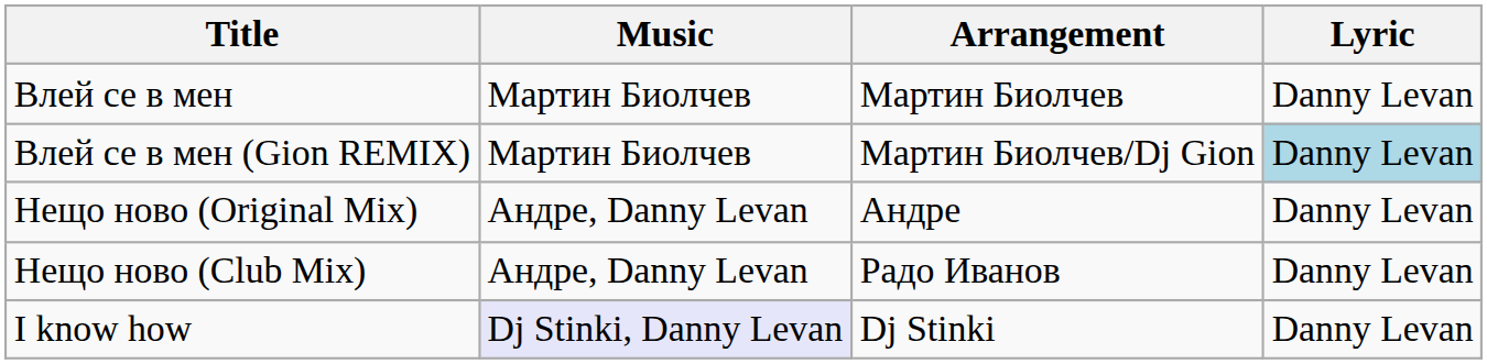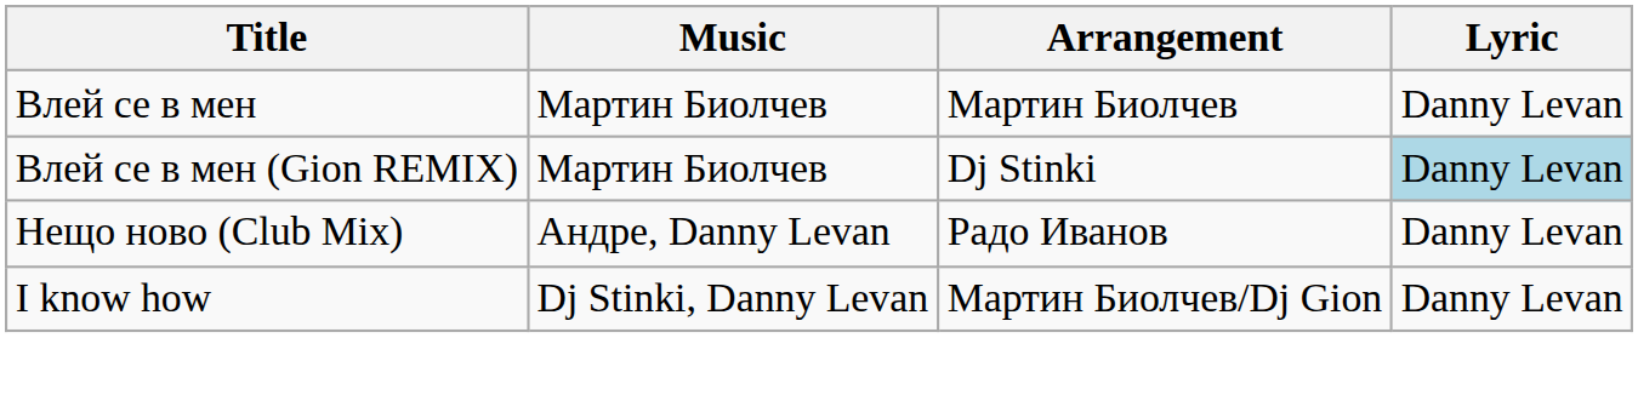 <table class="wikitable">
 <tr>
 <th>Title</th>
 <th>Music</th>
 <th>Arrangement</th>
 <th>Lyric</th>
 </tr>
 <tr>
 <td>Влей се в мен</td>
 <td>Мартин Биолчев</td>
 <td>Мартин Биолчев</td>
 <td>Danny Levan</td>
 </tr>
 <tr>
 <td>Влей се в мен (Gion REMIX)</td>
 <td>Мартин Биолчев</td>
-<td>Мартин Биолчев/Dj Gion</td>
+<td>Dj Stinki</td>
 <td style="background: lightblue;">Danny Levan</td>
-</tr>
-<tr>
-<td>Нещо ново (Original Mix)</td>
-<td>Андре, Danny Levan</td>
-<td>Андре</td>
-<td>Danny Levan</td>
 </tr>
 <tr>
 <td>Нещо ново (Club Mix)</td>
 <td>Андре, Danny Levan</td>
 <td>Радо Иванов</td>
 <td>Danny Levan</td>
 </tr>
 <tr>
 <td>I know how</td>
-<td style="background: lavender;">Dj Stinki, Danny Levan</td>
-<td>Dj Stinki</td>
+<td>Dj Stinki, Danny Levan</td>
+<td>Мартин Биолчев/Dj Gion</td>
 <td>Danny Levan</td>
 </tr>
 </table>
